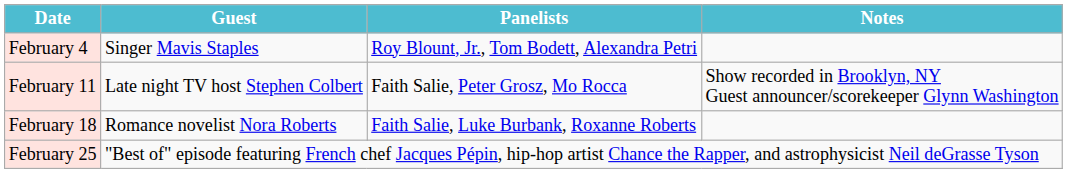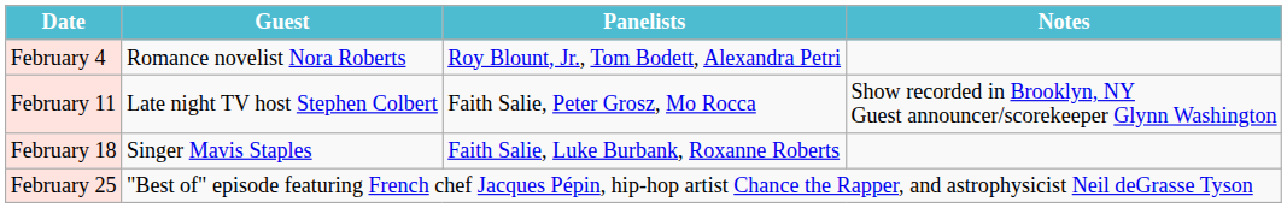 <table class="wikitable">
 <tr>
 <th style="background:#4DBCD0;color:#FFFFFF;">Date</th>
 <th style="background:#4DBCD0;color:#FFFFFF;">Guest</th>
 <th style="background:#4DBCD0;color:#FFFFFF;">Panelists</th>
 <th style="background:#4DBCD0;color:#FFFFFF;">Notes</th>
 </tr>
 <tr>
 <td style="background:#FFE3DF;color:#000000;">February 4</td>
-<td>Singer <a href='#'>Mavis Staples</a></td>
+<td>Romance novelist <a href='#'>Nora Roberts</a></td>
 <td><a href='#'>Roy Blount, Jr.</a>, <a href='#'>Tom Bodett</a>, <a href='#'>Alexandra Petri</a></td>
 <td></td>
 </tr>
 <tr>
 <td style="background:#FFE3DF;color:#000000;">February 11</td>
 <td>Late night TV host <a href='#'>Stephen Colbert</a></td>
 <td>Faith Salie, <a href='#'>Peter Grosz</a>, <a href='#'>Mo Rocca</a></td>
 <td>Show recorded in <a href='#'>Brooklyn, NY</a> <br>Guest announcer/scorekeeper <a href='#'>Glynn Washington</a></td>
 </tr>
 <tr>
 <td style="background:#FFE3DF;color:#000000;">February 18</td>
-<td>Romance novelist <a href='#'>Nora Roberts</a></td>
+<td>Singer <a href='#'>Mavis Staples</a></td>
 <td><a href='#'>Faith Salie</a>, <a href='#'>Luke Burbank</a>, <a href='#'>Roxanne Roberts</a></td>
 <td></td>
 </tr>
 <tr>
 <td style="background:#FFE3DF;color:#000000;">February 25</td>
 <td colspan="3">"Best of" episode featuring <a href='#'>French</a> chef <a href='#'>Jacques Pépin</a>, hip-hop artist <a href='#'>Chance the Rapper</a>, and astrophysicist <a href='#'>Neil deGrasse Tyson</a></td>
 </tr>
 </table>
